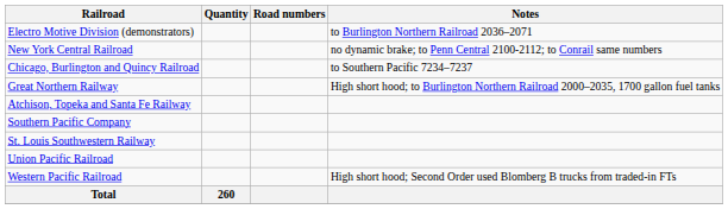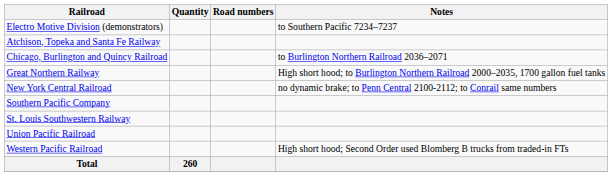 <table class="wikitable">
 <tr>
 <th>Railroad</th>
 <th>Quantity</th>
 <th>Road numbers</th>
 <th>Notes</th>
 </tr>
 <tr>
 <td><a href='#'>Electro Motive Division</a> (demonstrators)</td>
 <td></td>
 <td></td>
-<td>to <a href='#'>Burlington Northern Railroad</a> 2036–2071</td>
+<td>to Southern Pacific 7234–7237</td>
 </tr>
 <tr>
-<td><a href='#'>New York Central Railroad</a></td>
+<td><a href='#'>Atchison, Topeka and Santa Fe Railway</a></td>
 <td></td>
 <td></td>
-<td>no dynamic brake; to <a href='#'>Penn Central</a> 2100-2112; to <a href='#'>Conrail</a> same numbers</td>
+<td></td>
 </tr>
 <tr>
 <td><a href='#'>Chicago, Burlington and Quincy Railroad</a></td>
 <td></td>
 <td></td>
-<td>to Southern Pacific 7234–7237</td>
+<td>to <a href='#'>Burlington Northern Railroad</a> 2036–2071</td>
 </tr>
 <tr>
 <td><a href='#'>Great Northern Railway</a></td>
 <td></td>
 <td></td>
 <td>High short hood; to <a href='#'>Burlington Northern Railroad</a> 2000–2035, 1700 gallon fuel tanks</td>
 </tr>
 <tr>
-<td><a href='#'>Atchison, Topeka and Santa Fe Railway</a></td>
+<td><a href='#'>New York Central Railroad</a></td>
 <td></td>
 <td></td>
-<td></td>
+<td>no dynamic brake; to <a href='#'>Penn Central</a> 2100-2112; to <a href='#'>Conrail</a> same numbers</td>
 </tr>
 <tr>
 <td><a href='#'>Southern Pacific Company</a></td>
 <td></td>
 <td></td>
 <td></td>
 </tr>
 <tr>
 <td><a href='#'>St. Louis Southwestern Railway</a></td>
 <td></td>
 <td></td>
 <td></td>
 </tr>
 <tr>
 <td><a href='#'>Union Pacific Railroad</a></td>
 <td></td>
 <td></td>
 <td></td>
 </tr>
 <tr>
 <td><a href='#'>Western Pacific Railroad</a></td>
 <td></td>
 <td></td>
 <td>High short hood; Second Order used Blomberg B trucks from traded-in FTs</td>
 </tr>
 <tr>
 <th>Total</th>
 <th>260</th>
 <th></th>
 <th></th>
 </tr>
 <tr>
 </tr>
 </table>
